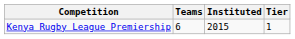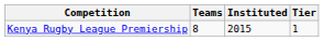 <table class="wikitable">
 <tr>
 <th>Competition</th>
 <th>Teams</th>
 <th>Instituted</th>
 <th>Tier</th>
 </tr>
 <tr>
 <td><a href='#'>Kenya Rugby League Premiership</a></td>
-<td>6</td>
+<td>8</td>
 <td>2015</td>
 <td>1</td>
 </tr>
 </table>
